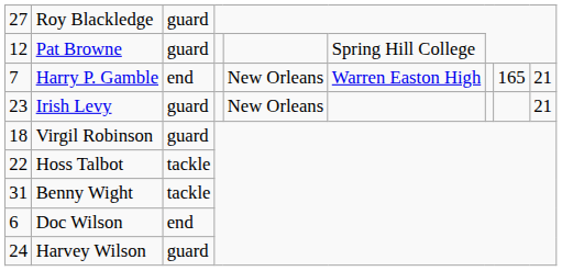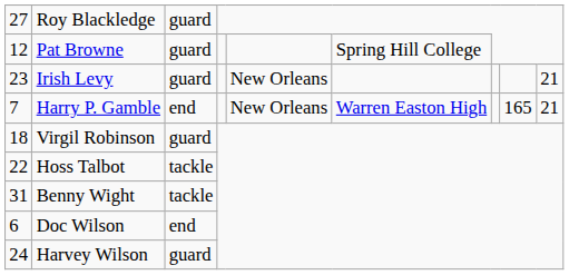 <table class="wikitable">
 <tr>
 </tr>
 <tr>
 <td>27</td>
 <td>Roy Blackledge</td>
 <td>guard</td>
 </tr>
 <tr>
 <td>12</td>
 <td><a href='#'>Pat Browne</a></td>
 <td>guard</td>
 <td></td>
 <td></td>
 <td>Spring Hill College</td>
 </tr>
 <tr>
+<td>23</td>
+<td><a href='#'>Irish Levy</a></td>
+<td>guard</td>
+<td></td>
+<td>New Orleans</td>
+<td></td>
+<td></td>
+<td></td>
+<td>21</td>
+</tr>
+<tr>
 <td>7</td>
 <td><a href='#'>Harry P. Gamble</a></td>
 <td>end</td>
 <td></td>
 <td>New Orleans</td>
 <td><a href='#'>Warren Easton High</a></td>
 <td></td>
 <td>165</td>
-<td>21</td>
-</tr>
-<tr>
-<td>23</td>
-<td><a href='#'>Irish Levy</a></td>
-<td>guard</td>
-<td></td>
-<td>New Orleans</td>
-<td></td>
-<td></td>
-<td></td>
 <td>21</td>
 </tr>
 <tr>
 <td>18</td>
 <td>Virgil Robinson</td>
 <td>guard</td>
 </tr>
 <tr>
 <td>22</td>
 <td>Hoss Talbot</td>
 <td>tackle</td>
 </tr>
 <tr>
 <td>31</td>
 <td>Benny Wight</td>
 <td>tackle</td>
 </tr>
 <tr>
 <td>6</td>
 <td>Doc Wilson</td>
 <td>end</td>
 </tr>
 <tr>
 <td>24</td>
 <td>Harvey Wilson</td>
 <td>guard</td>
 </tr>
 </table>
